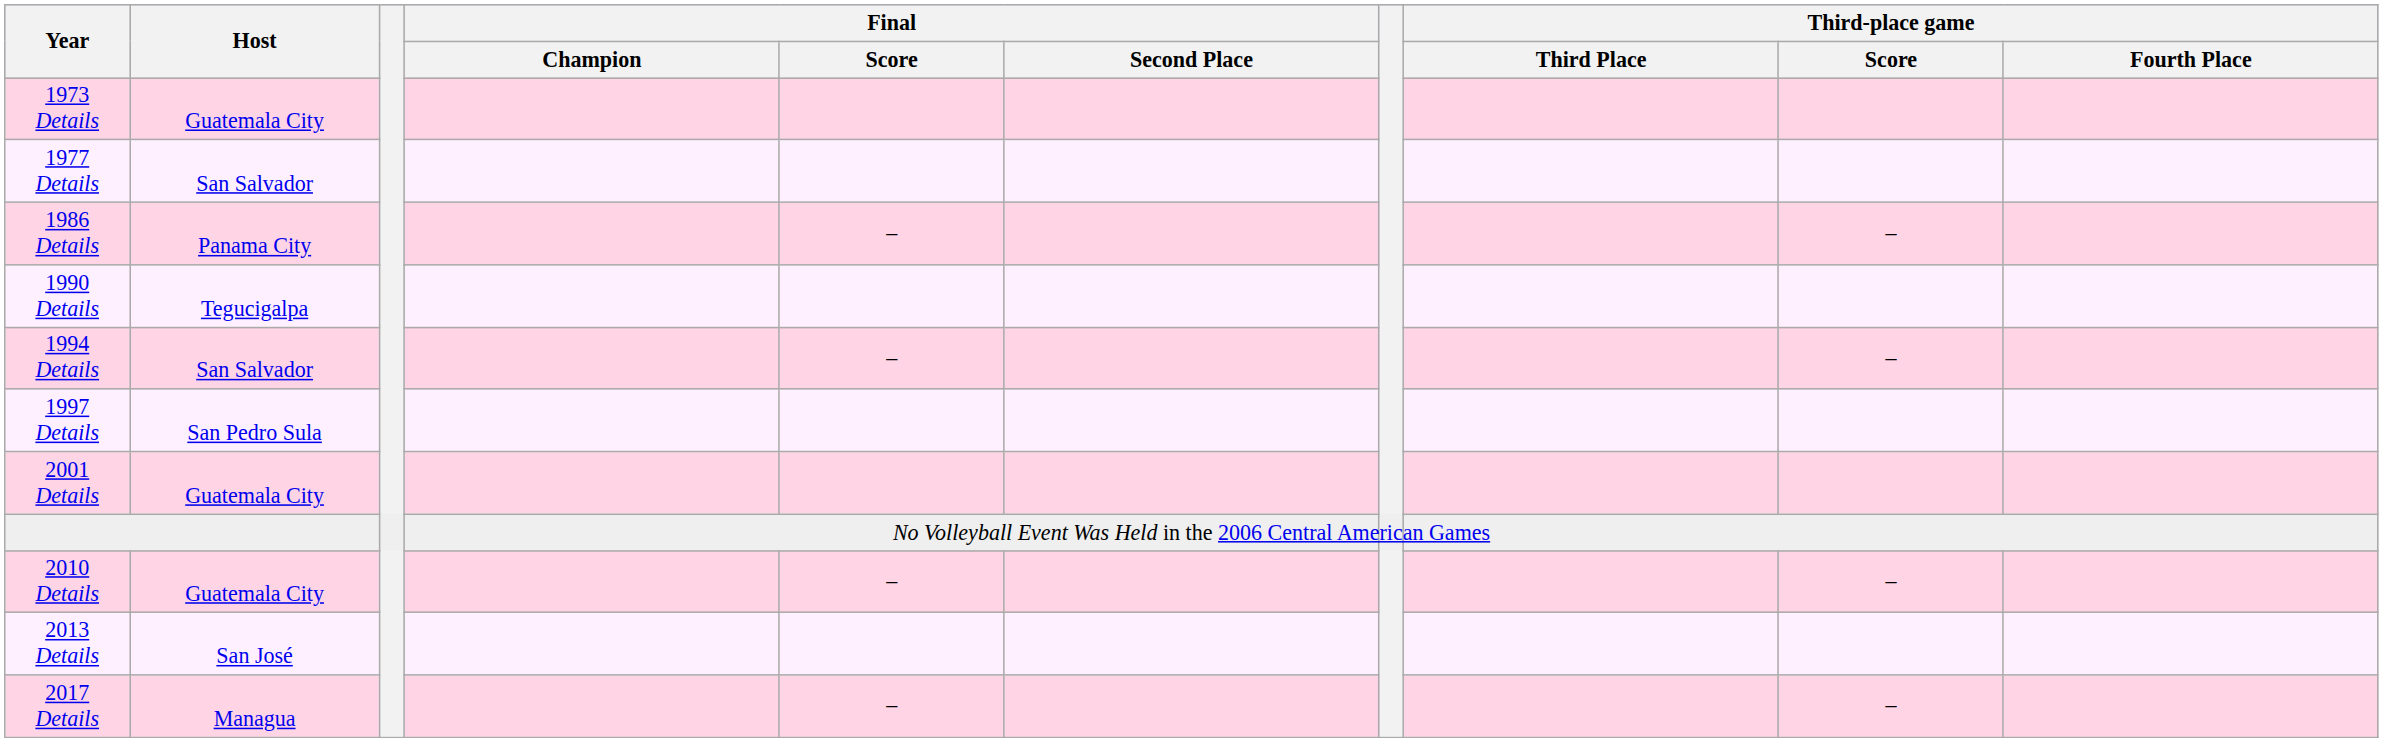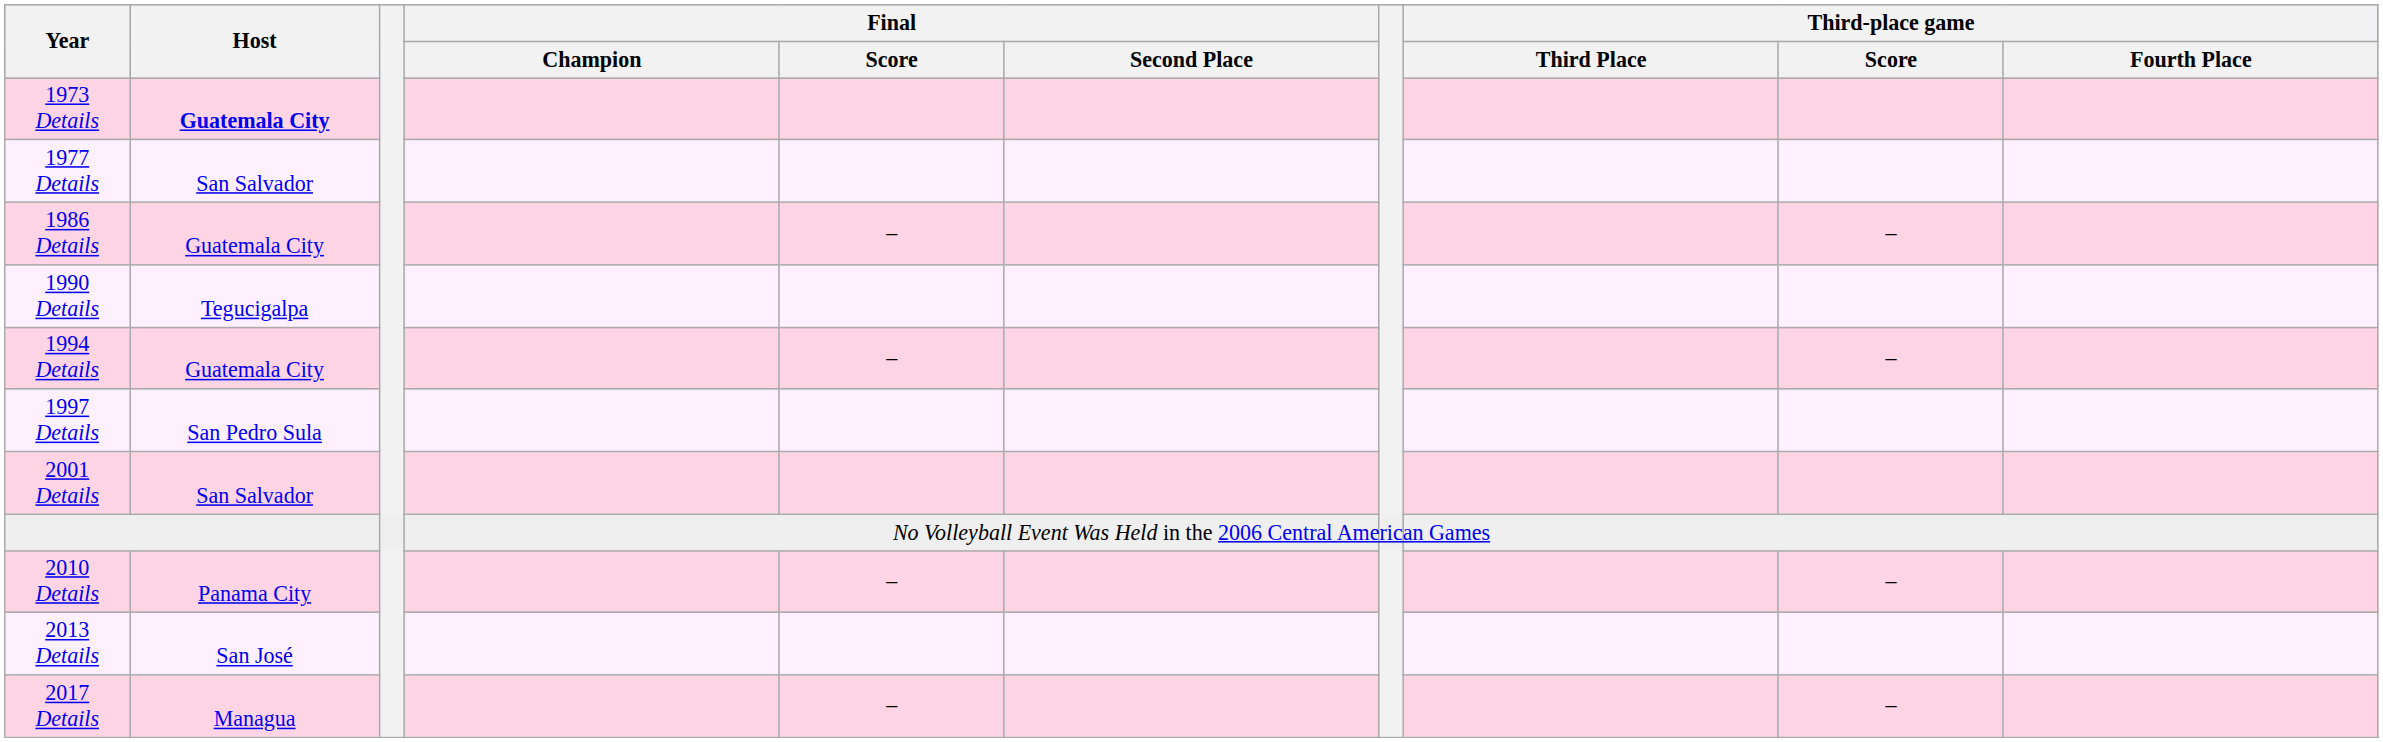 <table class="wikitable" style="font-size:90%; width: 98%; text-align: center;">
 <tr bgcolor=#C1D8FF>
 <th rowspan=2 width=5%>Year</th>
 <th rowspan=2 width=10%>Host</th>
 <th width=1% rowspan=100 bgcolor=ffffff></th>
 <th colspan=3>Final</th>
 <th width=1% rowspan=100 bgcolor=ffffff></th>
 <th colspan=3>Third-place game</th>
 </tr>
 <tr bgcolor=#EFEFEF>
 <th width=15%>Champion</th>
 <th width=9%>Score</th>
 <th width=15%>Second Place</th>
 <th width=15%>Third Place</th>
 <th width=9%>Score</th>
 <th width=15%>Fourth Place</th>
 </tr>
 <tr bgcolor=#FFD4E4>
 <td><a href='#'>1973</a> <br> <em><a href='#'>Details</a></em></td>
-<td><br> <a href='#'>Guatemala City</a></td>
+<td><strong><br> <a href='#'>Guatemala City</a></strong></td>
 <td><strong></strong></td>
 <td></td>
 <td></td>
 <td></td>
 <td></td>
 <td></td>
 </tr>
 <tr bgcolor=#fff0ff>
 <td><a href='#'>1977</a> <br> <em><a href='#'>Details</a></em></td>
 <td><br> <a href='#'>San Salvador</a></td>
 <td><strong></strong></td>
 <td></td>
 <td></td>
 <td></td>
 <td></td>
 <td></td>
 </tr>
 <tr bgcolor=#FFD4E4>
 <td><a href='#'>1986</a> <br> <em><a href='#'>Details</a></em></td>
-<td><br> <a href='#'>Panama City</a></td>
+<td><br> <a href='#'>Guatemala City</a></td>
 <td><strong></strong></td>
 <td>–</td>
 <td></td>
 <td></td>
 <td>–</td>
 <td></td>
 </tr>
 <tr bgcolor=#fff0ff>
 <td><a href='#'>1990</a> <br> <em><a href='#'>Details</a></em></td>
 <td><br> <a href='#'>Tegucigalpa</a></td>
 <td><strong></strong></td>
 <td></td>
 <td></td>
 <td></td>
 <td></td>
 <td></td>
 </tr>
 <tr bgcolor=#FFD4E4>
 <td><a href='#'>1994</a> <br> <em><a href='#'>Details</a></em></td>
-<td><br> <a href='#'>San Salvador</a></td>
+<td><br> <a href='#'>Guatemala City</a></td>
 <td><strong></strong></td>
 <td>–</td>
 <td></td>
 <td></td>
 <td>–</td>
 <td></td>
 </tr>
 <tr bgcolor=#fff0ff>
 <td><a href='#'>1997</a> <br> <em><a href='#'>Details</a></em></td>
 <td><br> <a href='#'>San Pedro Sula</a></td>
 <td><strong></strong></td>
 <td></td>
 <td></td>
 <td></td>
 <td></td>
 <td></td>
 </tr>
 <tr bgcolor=#FFD4E4>
 <td><a href='#'>2001</a> <br> <em><a href='#'>Details</a></em></td>
-<td><br> <a href='#'>Guatemala City</a></td>
+<td><br> <a href='#'>San Salvador</a></td>
 <td><strong></strong></td>
 <td></td>
 <td></td>
 <td></td>
 <td></td>
 <td></td>
 </tr>
 <tr bgcolor="efefef">
 <td colspan=10><em>No Volleyball Event Was Held</em> in the <a href='#'>2006 Central American Games</a></td>
 </tr>
 <tr bgcolor=#FFD4E4>
 <td><a href='#'>2010</a> <br> <em><a href='#'>Details</a></em></td>
-<td><br> <a href='#'>Guatemala City</a></td>
+<td><br> <a href='#'>Panama City</a></td>
 <td><strong></strong></td>
 <td>–</td>
 <td></td>
 <td></td>
 <td>–</td>
 <td></td>
 </tr>
 <tr bgcolor=#fff0ff>
 <td><a href='#'>2013</a> <br> <em><a href='#'>Details</a></em></td>
 <td><br> <a href='#'>San José</a></td>
 <td><strong></strong></td>
 <td></td>
 <td></td>
 <td></td>
 <td></td>
 <td></td>
 </tr>
 <tr bgcolor=#FFD4E4>
 <td><a href='#'>2017</a> <br> <em><a href='#'>Details</a></em></td>
 <td><br> <a href='#'>Managua</a></td>
 <td><strong></strong></td>
 <td>–</td>
 <td></td>
 <td></td>
 <td>–</td>
 <td></td>
 </tr>
 <tr>
 </tr>
 </table>
